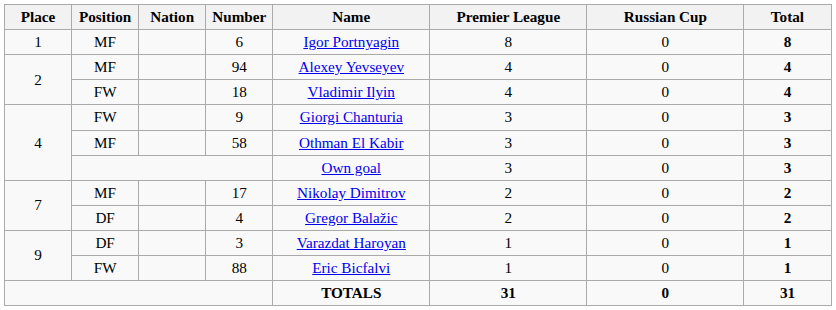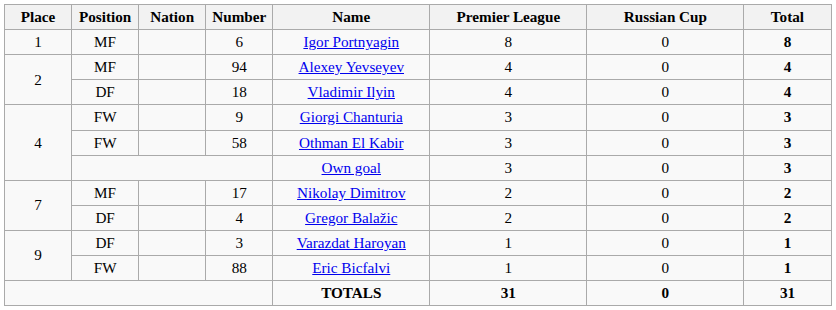 <table class="wikitable" style="font-size: 95%; text-align: center;">
 <tr>
 <th width=60>Place</th>
 <th width=60>Position</th>
 <th width=60>Nation</th>
 <th width=60>Number</th>
 <th width=150>Name</th>
 <th width=150>Premier League</th>
 <th width=150>Russian Cup</th>
 <th width=80><strong>Total</strong></th>
 </tr>
 <tr>
 <td>1</td>
 <td>MF</td>
 <td></td>
 <td>6</td>
 <td><a href='#'>Igor Portnyagin</a></td>
 <td>8</td>
 <td>0</td>
 <td><strong>8</strong></td>
 </tr>
 <tr>
 <td rowspan="2">2</td>
 <td>MF</td>
 <td></td>
 <td>94</td>
 <td><a href='#'>Alexey Yevseyev</a></td>
 <td>4</td>
 <td>0</td>
 <td><strong>4</strong></td>
 </tr>
 <tr>
-<td>FW</td>
+<td>DF</td>
 <td></td>
 <td>18</td>
 <td><a href='#'>Vladimir Ilyin</a></td>
 <td>4</td>
 <td>0</td>
 <td><strong>4</strong></td>
 </tr>
 <tr>
 <td rowspan="3">4</td>
 <td>FW</td>
 <td></td>
 <td>9</td>
 <td><a href='#'>Giorgi Chanturia</a></td>
 <td>3</td>
 <td>0</td>
 <td><strong>3</strong></td>
 </tr>
 <tr>
-<td>MF</td>
+<td>FW</td>
 <td></td>
 <td>58</td>
 <td><a href='#'>Othman El Kabir</a></td>
 <td>3</td>
 <td>0</td>
 <td><strong>3</strong></td>
 </tr>
 <tr>
 <td colspan="3"></td>
 <td><a href='#'>Own goal</a></td>
 <td>3</td>
 <td>0</td>
 <td><strong>3</strong></td>
 </tr>
 <tr>
 <td rowspan="2">7</td>
 <td>MF</td>
 <td></td>
 <td>17</td>
 <td><a href='#'>Nikolay Dimitrov</a></td>
 <td>2</td>
 <td>0</td>
 <td><strong>2</strong></td>
 </tr>
 <tr>
 <td>DF</td>
 <td></td>
 <td>4</td>
 <td><a href='#'>Gregor Balažic</a></td>
 <td>2</td>
 <td>0</td>
 <td><strong>2</strong></td>
 </tr>
 <tr>
 <td rowspan="2">9</td>
 <td>DF</td>
 <td></td>
 <td>3</td>
 <td><a href='#'>Varazdat Haroyan</a></td>
 <td>1</td>
 <td>0</td>
 <td><strong>1</strong></td>
 </tr>
 <tr>
 <td>FW</td>
 <td></td>
 <td>88</td>
 <td><a href='#'>Eric Bicfalvi</a></td>
 <td>1</td>
 <td>0</td>
 <td><strong>1</strong></td>
 </tr>
 <tr>
 <td colspan="4"></td>
 <td><strong>TOTALS</strong></td>
 <td><strong>31</strong></td>
 <td><strong>0</strong></td>
 <td><strong>31</strong></td>
 </tr>
 </table>
